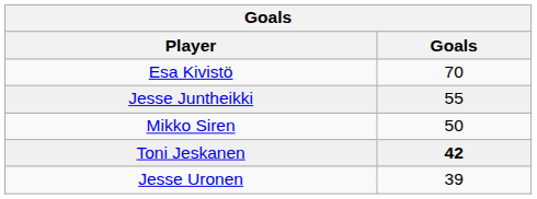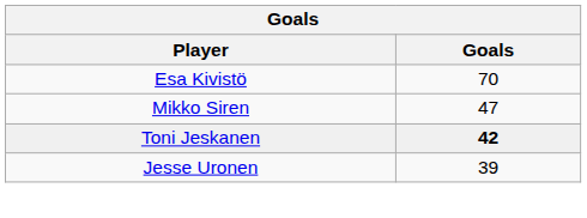 <table class="wikitable" style="text-align:center;" width=25%>
 <tr bgcolor="#e0e0e0">
 <th Colspan=2>Goals</th>
 </tr>
 <tr bgcolor="#e0e0e0">
 <th>Player</th>
 <th>Goals</th>
 </tr>
 <tr>
 <td><a href='#'>Esa Kivistö</a></td>
 <td>70</td>
 </tr>
-<tr bgcolor="#f0f0f0">
-<td><a href='#'>Jesse Juntheikki</a></td>
-<td>55</td>
-</tr>
 <tr>
 <td><a href='#'>Mikko Siren</a></td>
-<td>50</td>
+<td>47</td>
 </tr>
 <tr bgcolor="#f0f0f0">
 <td><a href='#'>Toni Jeskanen</a></td>
 <td><strong>42</strong></td>
 </tr>
 <tr>
 <td><a href='#'>Jesse Uronen</a></td>
 <td>39</td>
 </tr>
 </table>
